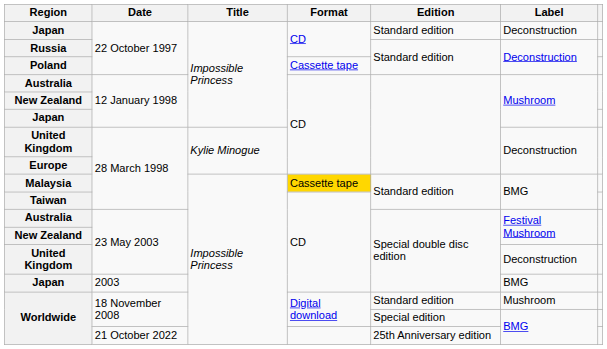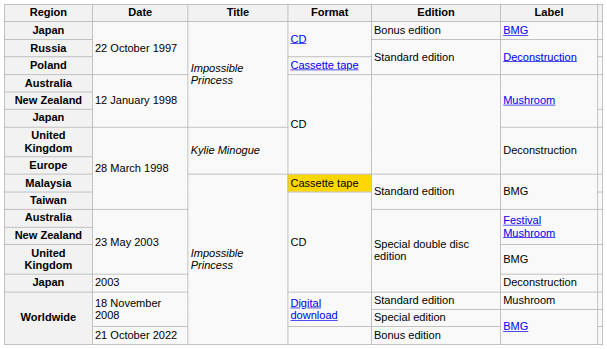 <table class="wikitable plainrowheaders">
 <tr>
 <th scope="col">Region</th>
 <th scope="col">Date</th>
 <th scope="col">Title</th>
 <th scope="col">Format</th>
 <th scope="col">Edition</th>
 <th scope="col">Label</th>
 <th scope="col" class="unsortable"></th>
 </tr>
 <tr>
 <th scope="row">Japan</th>
 <td rowspan="3">22 October 1997</td>
 <td rowspan="6"><em>Impossible Princess</em></td>
 <td rowspan="2"><a href='#'>CD</a></td>
-<td>Standard edition</td>
-<td>Deconstruction</td>
+<td>Bonus edition</td>
+<td><a href='#'>BMG</a></td>
 <td align="center"></td>
 </tr>
 <tr>
 <th scope="row">Russia</th>
 <td rowspan="2">Standard edition</td>
 <td rowspan="2"><a href='#'>Deconstruction</a></td>
 <td align="center"></td>
 </tr>
 <tr>
 <th scope="row">Poland</th>
 <td><a href='#'>Cassette tape</a></td>
 <td align="center"></td>
 </tr>
 <tr>
 <th scope="row">Australia</th>
 <td rowspan="3">12 January 1998</td>
 <td rowspan="5">CD</td>
 <td rowspan="5"></td>
 <td rowspan="3"><a href='#'>Mushroom</a></td>
 <td rowspan="2" align="center"></td>
 </tr>
 <tr>
 <th scope="row">New Zealand</th>
 </tr>
 <tr>
 <th scope="row">Japan</th>
 <td align="center"></td>
 </tr>
 <tr>
 <th scope="row">United Kingdom</th>
 <td rowspan="4">28 March 1998</td>
 <td rowspan="2"><em>Kylie Minogue</em></td>
 <td rowspan="2">Deconstruction</td>
 <td rowspan="2" align="center"></td>
 </tr>
 <tr>
 <th scope="row">Europe</th>
 </tr>
 <tr>
 <th scope="row">Malaysia</th>
 <td rowspan="9"><em>Impossible Princess</em></td>
 <td style="background: gold;">Cassette tape</td>
 <td rowspan="2">Standard edition</td>
 <td rowspan="2">BMG</td>
 <td align="center"></td>
 </tr>
 <tr>
 <th scope="row">Taiwan</th>
 <td rowspan="5">CD</td>
 <td align="center"></td>
 </tr>
 <tr>
 <th scope="row">Australia</th>
 <td rowspan="3">23 May 2003</td>
 <td rowspan="4">Special double disc edition</td>
 <td rowspan="2"><a href='#'>Festival Mushroom</a></td>
 <td rowspan="2" align="center"></td>
 </tr>
 <tr>
 <th scope="row">New Zealand</th>
 </tr>
 <tr>
 <th scope="row">United Kingdom</th>
-<td>Deconstruction</td>
+<td>BMG</td>
 <td align="center"></td>
 </tr>
 <tr>
 <th scope="row">Japan</th>
 <td>2003</td>
-<td>BMG</td>
+<td>Deconstruction</td>
 <td align="center"></td>
 </tr>
 <tr>
 <th scope="row" rowspan="3">Worldwide</th>
 <td rowspan="2">18 November 2008</td>
 <td rowspan="2"><a href='#'>Digital download</a></td>
 <td>Standard edition</td>
 <td>Mushroom</td>
 <td align="center"></td>
 </tr>
 <tr>
 <td>Special edition</td>
 <td rowspan="2"><a href='#'>BMG</a></td>
 <td align="center"></td>
 </tr>
 <tr>
 <td>21 October 2022</td>
 <td></td>
-<td>25th Anniversary edition</td>
+<td>Bonus edition</td>
 <td align="center"></td>
 </tr>
 </table>
